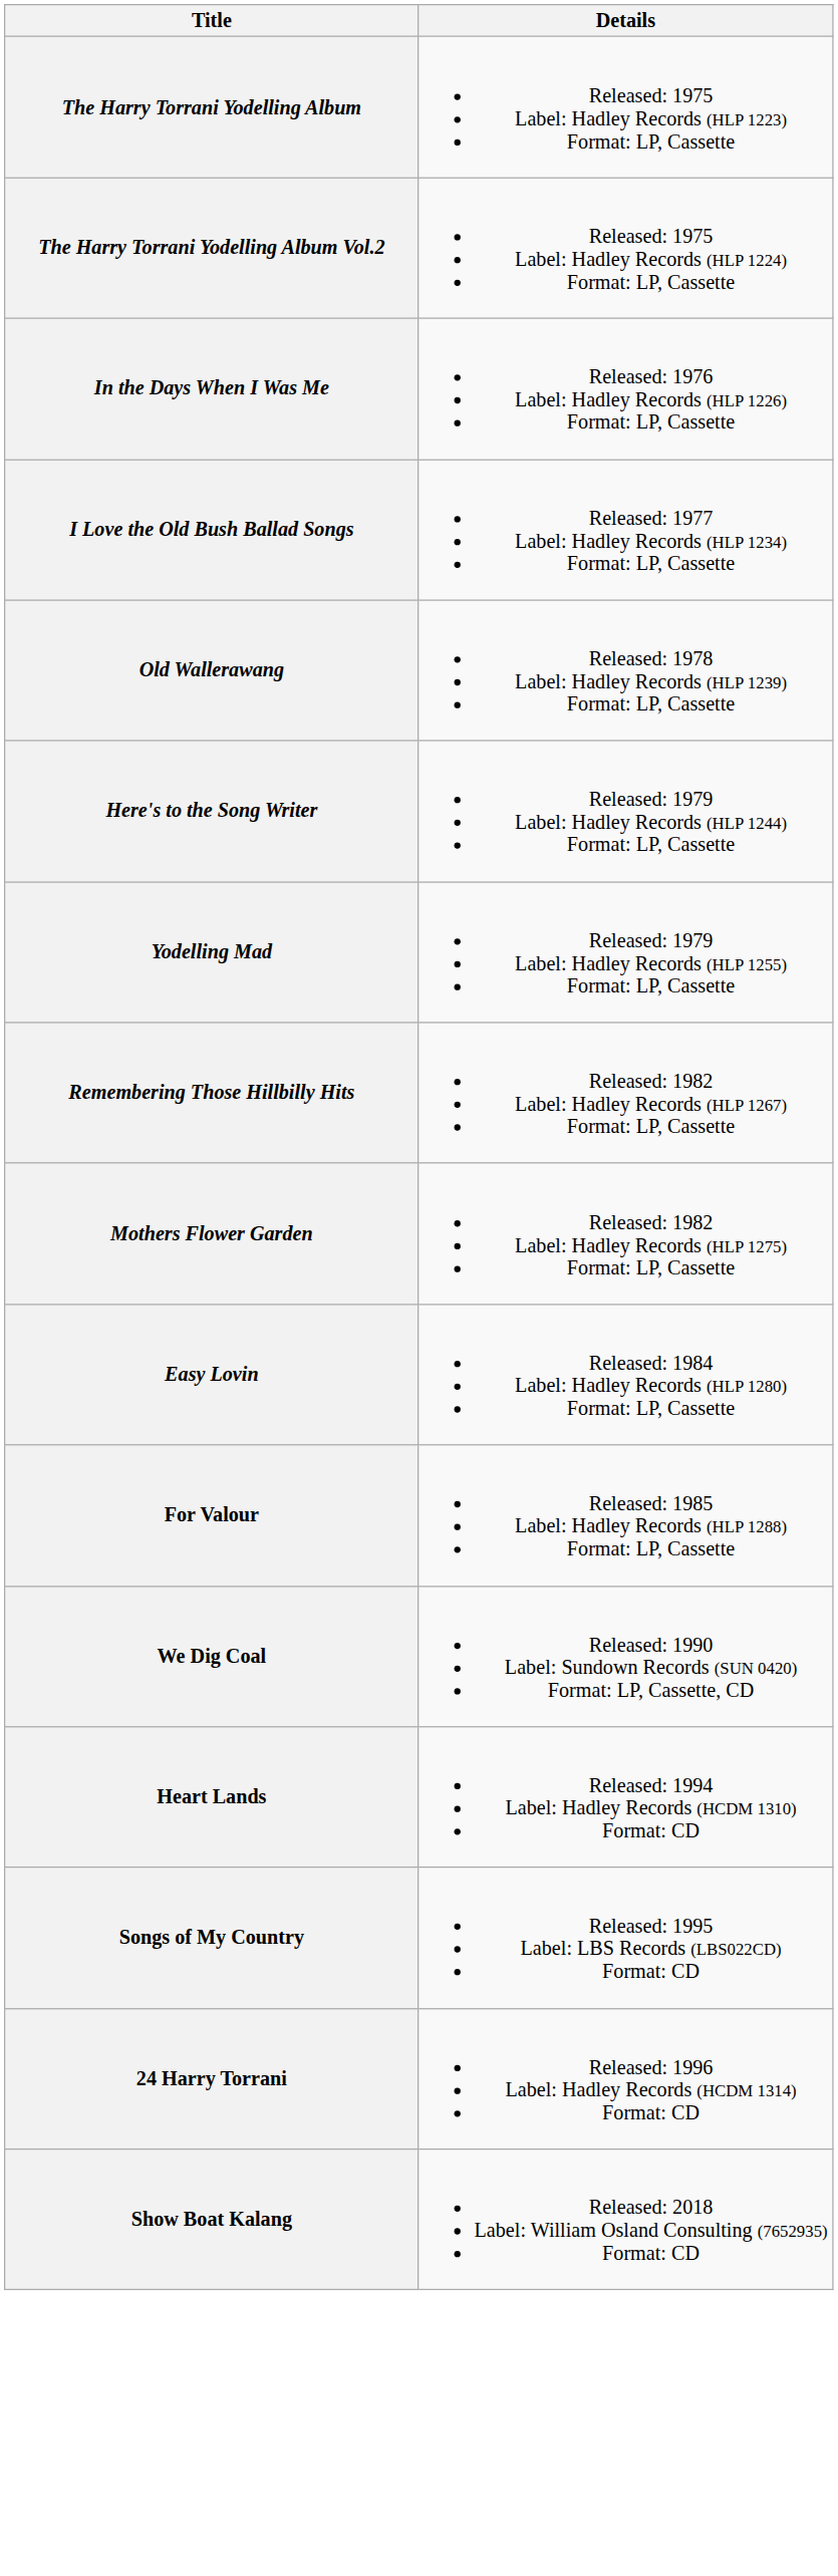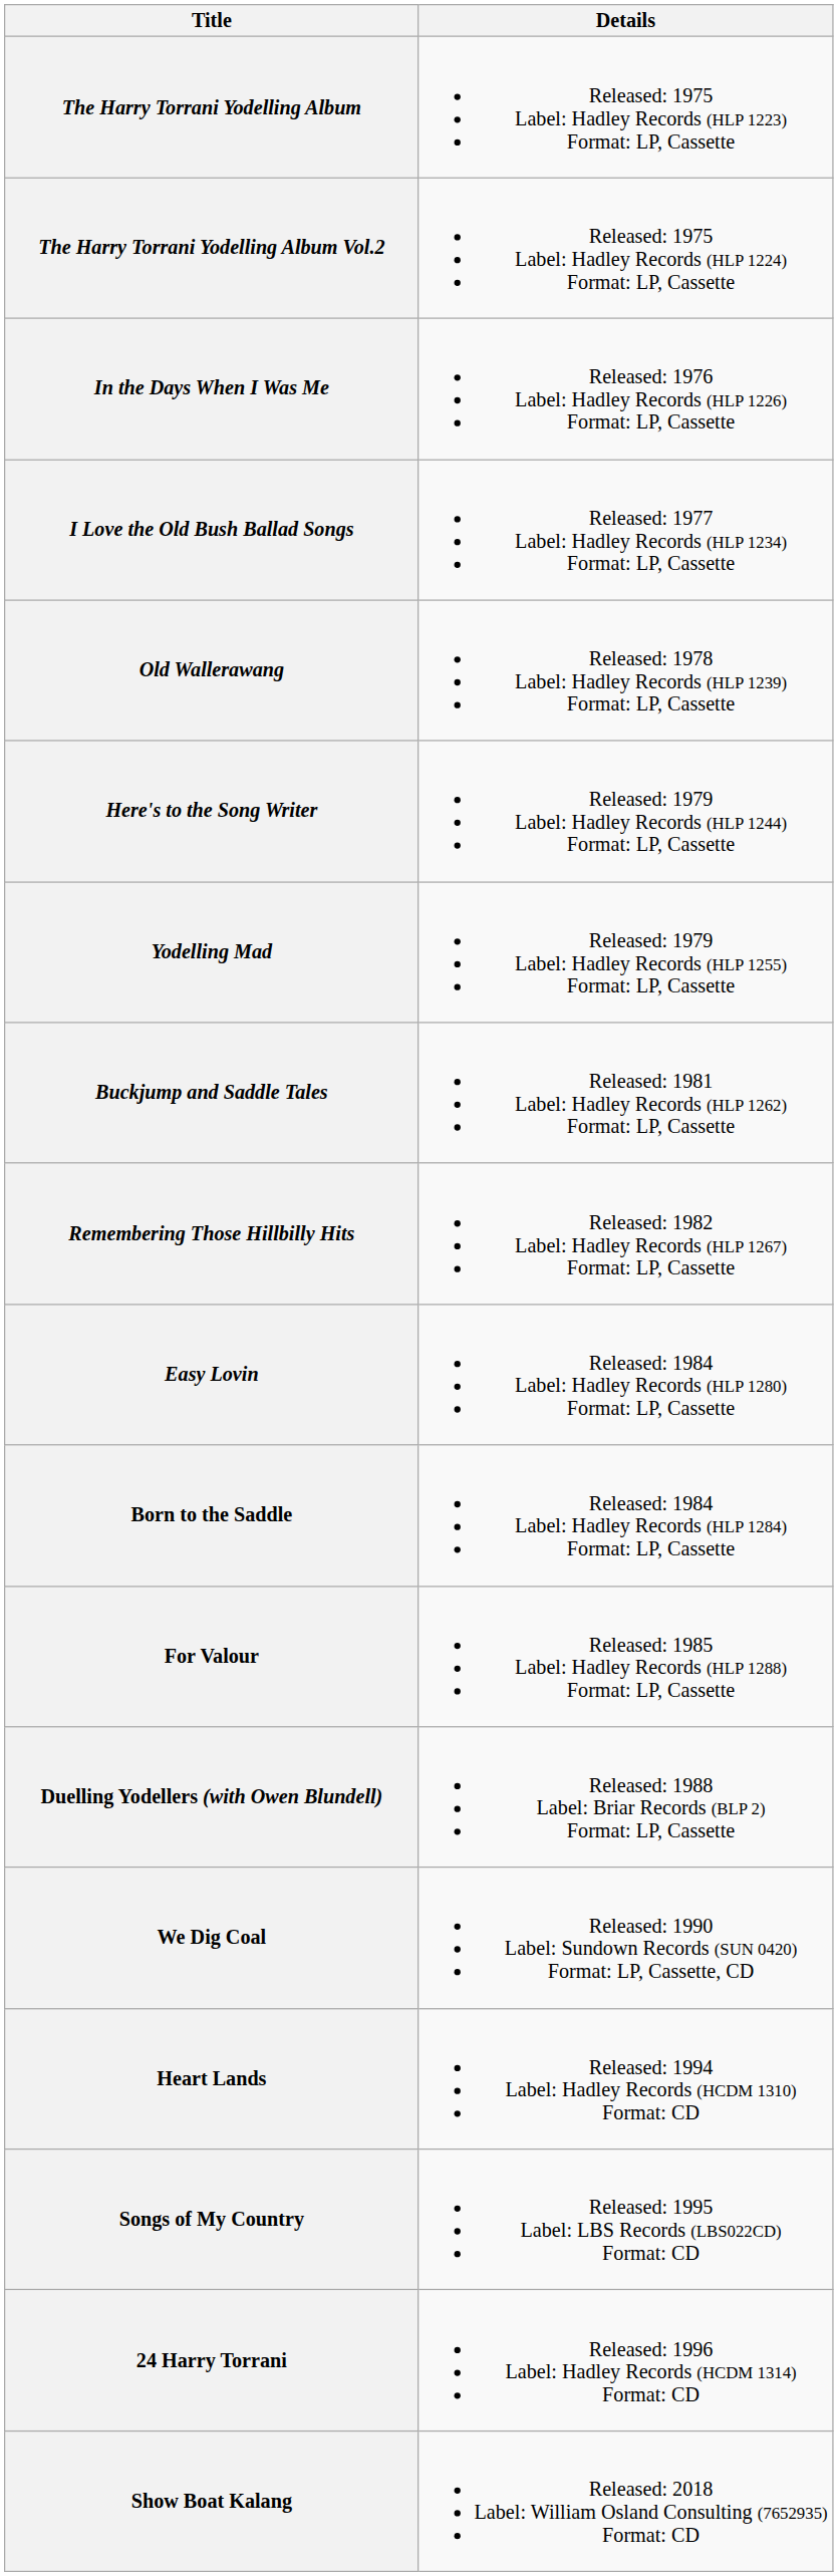 <table class="wikitable plainrowheaders" style="text-align:center;" border="1">
 <tr>
 <th scope="col" style="width:20em;">Title</th>
 <th scope="col" style="width:20em;">Details</th>
 </tr>
 <tr>
 <th scope="row"><em>The Harry Torrani Yodelling Album</em></th>
 <td><br><ul><li>Released: 1975</li><li>Label: Hadley Records <small>(HLP 1223)</small></li><li>Format: LP, Cassette</li></ul></td>
 </tr>
 <tr>
 <th scope="row"><em>The Harry Torrani Yodelling Album Vol.2</em></th>
 <td><br><ul><li>Released: 1975</li><li>Label: Hadley Records <small>(HLP 1224)</small></li><li>Format: LP, Cassette</li></ul></td>
 </tr>
 <tr>
 <th scope="row"><em>In the Days When I Was Me </em></th>
 <td><br><ul><li>Released: 1976</li><li>Label: Hadley Records <small>(HLP 1226)</small></li><li>Format: LP, Cassette</li></ul></td>
 </tr>
 <tr>
 <th scope="row"><em>I Love the Old Bush Ballad Songs</em></th>
 <td><br><ul><li>Released: 1977</li><li>Label: Hadley Records <small>(HLP 1234)</small></li><li>Format: LP, Cassette</li></ul></td>
 </tr>
 <tr>
 <th scope="row"><em>Old Wallerawang</em></th>
 <td><br><ul><li>Released: 1978</li><li>Label: Hadley Records <small>(HLP 1239)</small></li><li>Format: LP, Cassette</li></ul></td>
 </tr>
 <tr>
 <th scope="row"><em>Here's to the Song Writer</em></th>
 <td><br><ul><li>Released: 1979</li><li>Label: Hadley Records <small>(HLP 1244)</small></li><li>Format: LP, Cassette</li></ul></td>
 </tr>
 <tr>
 <th scope="row"><em>Yodelling Mad</em></th>
 <td><br><ul><li>Released: 1979</li><li>Label: Hadley Records <small>(HLP 1255)</small></li><li>Format: LP, Cassette</li></ul></td>
 </tr>
 <tr>
+<th scope="row"><em>Buckjump and Saddle Tales</em></th>
+<td><br><ul><li>Released: 1981</li><li>Label: Hadley Records <small>(HLP 1262)</small></li><li>Format: LP, Cassette</li></ul></td>
+</tr>
+<tr>
 <th scope="row"><em>Remembering Those Hillbilly Hits</em></th>
 <td><br><ul><li>Released: 1982</li><li>Label: Hadley Records <small>(HLP 1267)</small></li><li>Format: LP, Cassette</li></ul></td>
-</tr>
-<tr>
-<th scope="row"><em>Mothers Flower Garden</em></th>
-<td><br><ul><li>Released: 1982</li><li>Label: Hadley Records <small>(HLP 1275)</small></li><li>Format: LP, Cassette</li></ul></td>
 </tr>
 <tr>
 <th scope="row"><em>Easy Lovin<strong></th>
 <td><br><ul><li>Released: 1984</li><li>Label: Hadley Records <small>(HLP 1280)</small></li><li>Format: LP, Cassette</li></ul></td>
 </tr>
 <tr>
+<th scope="row"></em>Born to the Saddle<em></th>
+<td><br><ul><li>Released: 1984</li><li>Label: Hadley Records <small>(HLP 1284)</small></li><li>Format: LP, Cassette</li></ul></td>
+</tr>
+<tr>
 <th scope="row"></em>For Valour<em></th>
 <td><br><ul><li>Released: 1985</li><li>Label: Hadley Records <small>(HLP 1288)</small></li><li>Format: LP, Cassette</li></ul></td>
+</tr>
+<tr>
+<th scope="row"></em>Duelling Yodellers<em> (with Owen Blundell)</th>
+<td><br><ul><li>Released: 1988</li><li>Label: Briar Records <small>(BLP 2)</small></li><li>Format: LP, Cassette</li></ul></td>
 </tr>
 <tr>
 <th scope="row"></em>We Dig Coal<em></th>
 <td><br><ul><li>Released: 1990</li><li>Label: Sundown Records <small>(SUN 0420)</small></li><li>Format: LP, Cassette, CD</li></ul></td>
 </tr>
 <tr>
 <th scope="row"></em>Heart Lands<em></th>
 <td><br><ul><li>Released: 1994</li><li>Label: Hadley Records <small>(HCDM 1310)</small></li><li>Format: CD</li></ul></td>
 </tr>
 <tr>
 <th scope="row"></em>Songs of My Country<em></th>
 <td><br><ul><li>Released: 1995</li><li>Label: LBS Records <small>(LBS022CD)</small></li><li>Format: CD</li></ul></td>
 </tr>
 <tr>
 <th scope="row"></em>24 Harry Torrani<em></th>
 <td><br><ul><li>Released: 1996</li><li>Label: Hadley Records <small>(HCDM 1314)</small></li><li>Format: CD</li></ul></td>
 </tr>
 <tr>
 <th scope="row"></em>Show Boat Kalang<em></th>
 <td><br><ul><li>Released: 2018</li><li>Label: William Osland Consulting <small>(7652935)</small></li><li>Format: CD</li></ul></td>
 </tr>
 </table>
